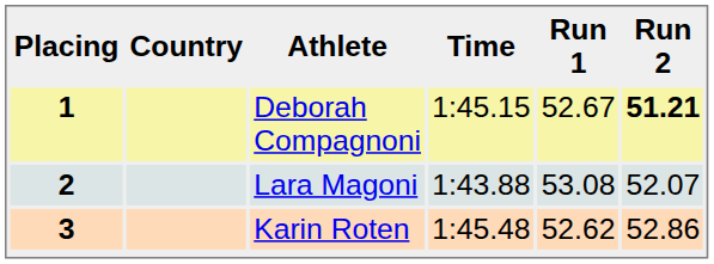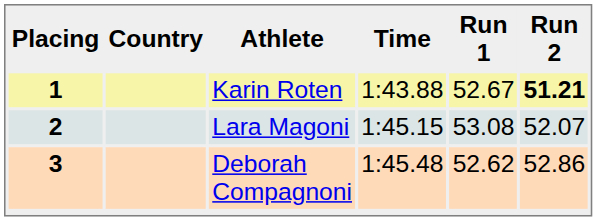 <table style="border-style:solid;border-width:1px;border-color:#808080;background-color:#EFEFEF" cellspacing="2" cellpadding="2" width="380px">
 <tr bgcolor="#EFEFEF">
 <th>Placing</th>
 <th>Country</th>
 <th>Athlete</th>
 <th>Time</th>
 <th>Run 1</th>
 <th>Run 2</th>
 </tr>
 <tr align="center" valign="top" bgcolor="#F7F6A8">
 <th>1</th>
 <td></td>
-<td align="left"><a href='#'>Deborah Compagnoni</a></td>
-<td align="left">1:45.15</td>
+<td align="left"><a href='#'>Karin Roten</a></td>
+<td align="left">1:43.88</td>
 <td>52.67</td>
 <td><strong>51.21</strong></td>
 </tr>
 <tr align="center" valign="top" bgcolor="#DCE5E5">
 <th>2</th>
 <td></td>
 <td align="left"><a href='#'>Lara Magoni</a></td>
-<td align="left">1:43.88</td>
+<td align="left">1:45.15</td>
 <td>53.08</td>
 <td>52.07</td>
 </tr>
 <tr align="center" valign="top" bgcolor="#FFDAB9">
 <th>3</th>
 <td></td>
-<td align="left"><a href='#'>Karin Roten</a></td>
+<td align="left"><a href='#'>Deborah Compagnoni</a></td>
 <td align="left">1:45.48</td>
 <td>52.62</td>
 <td>52.86</td>
 </tr>
 <tr align="center" valign="top" bgcolor="#FFFFFF">
 </tr>
 </table>
